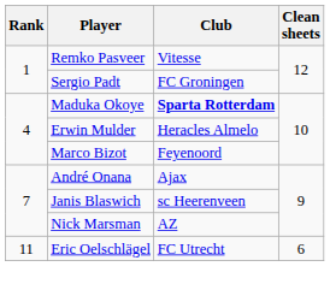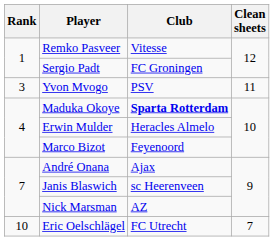 <table class="wikitable" style="text-align:center">
 <tr>
 <th>Rank</th>
 <th>Player</th>
 <th>Club</th>
 <th>Clean<br>sheets</th>
 </tr>
 <tr>
 <td rowspan="2">1</td>
 <td align="left"> <a href='#'>Remko Pasveer</a></td>
 <td align="left"><a href='#'>Vitesse</a></td>
 <td rowspan="2">12</td>
 </tr>
 <tr>
 <td align="left"> <a href='#'>Sergio Padt</a></td>
 <td align="left"><a href='#'>FC Groningen</a></td>
+</tr>
+<tr>
+<td>3</td>
+<td align="left"> <a href='#'>Yvon Mvogo</a></td>
+<td align="left"><a href='#'>PSV</a></td>
+<td>11</td>
 </tr>
 <tr>
 <td rowspan="3">4</td>
 <td align="left"> <a href='#'>Maduka Okoye</a></td>
 <td align="left"><strong><a href='#'>Sparta Rotterdam</a></strong></td>
 <td rowspan="3">10</td>
 </tr>
 <tr>
 <td align="left"> <a href='#'>Erwin Mulder</a></td>
 <td align="left"><a href='#'>Heracles Almelo</a></td>
 </tr>
 <tr>
 <td align="left"> <a href='#'>Marco Bizot</a></td>
 <td align="left"><a href='#'>Feyenoord</a></td>
 </tr>
 <tr>
 <td rowspan="3">7</td>
 <td align="left"> <a href='#'>André Onana</a></td>
 <td align="left"><a href='#'>Ajax</a></td>
 <td rowspan="3">9</td>
 </tr>
 <tr>
 <td align="left"> <a href='#'>Janis Blaswich</a></td>
 <td align="left"><a href='#'>sc Heerenveen</a></td>
 </tr>
 <tr>
 <td align="left"> <a href='#'>Nick Marsman</a></td>
 <td align="left"><a href='#'>AZ</a></td>
 </tr>
 <tr>
-<td>11</td>
+<td>10</td>
 <td align="left"> <a href='#'>Eric Oelschlägel</a></td>
 <td align="left"><a href='#'>FC Utrecht</a></td>
-<td>6</td>
+<td>7</td>
 </tr>
 </table>
